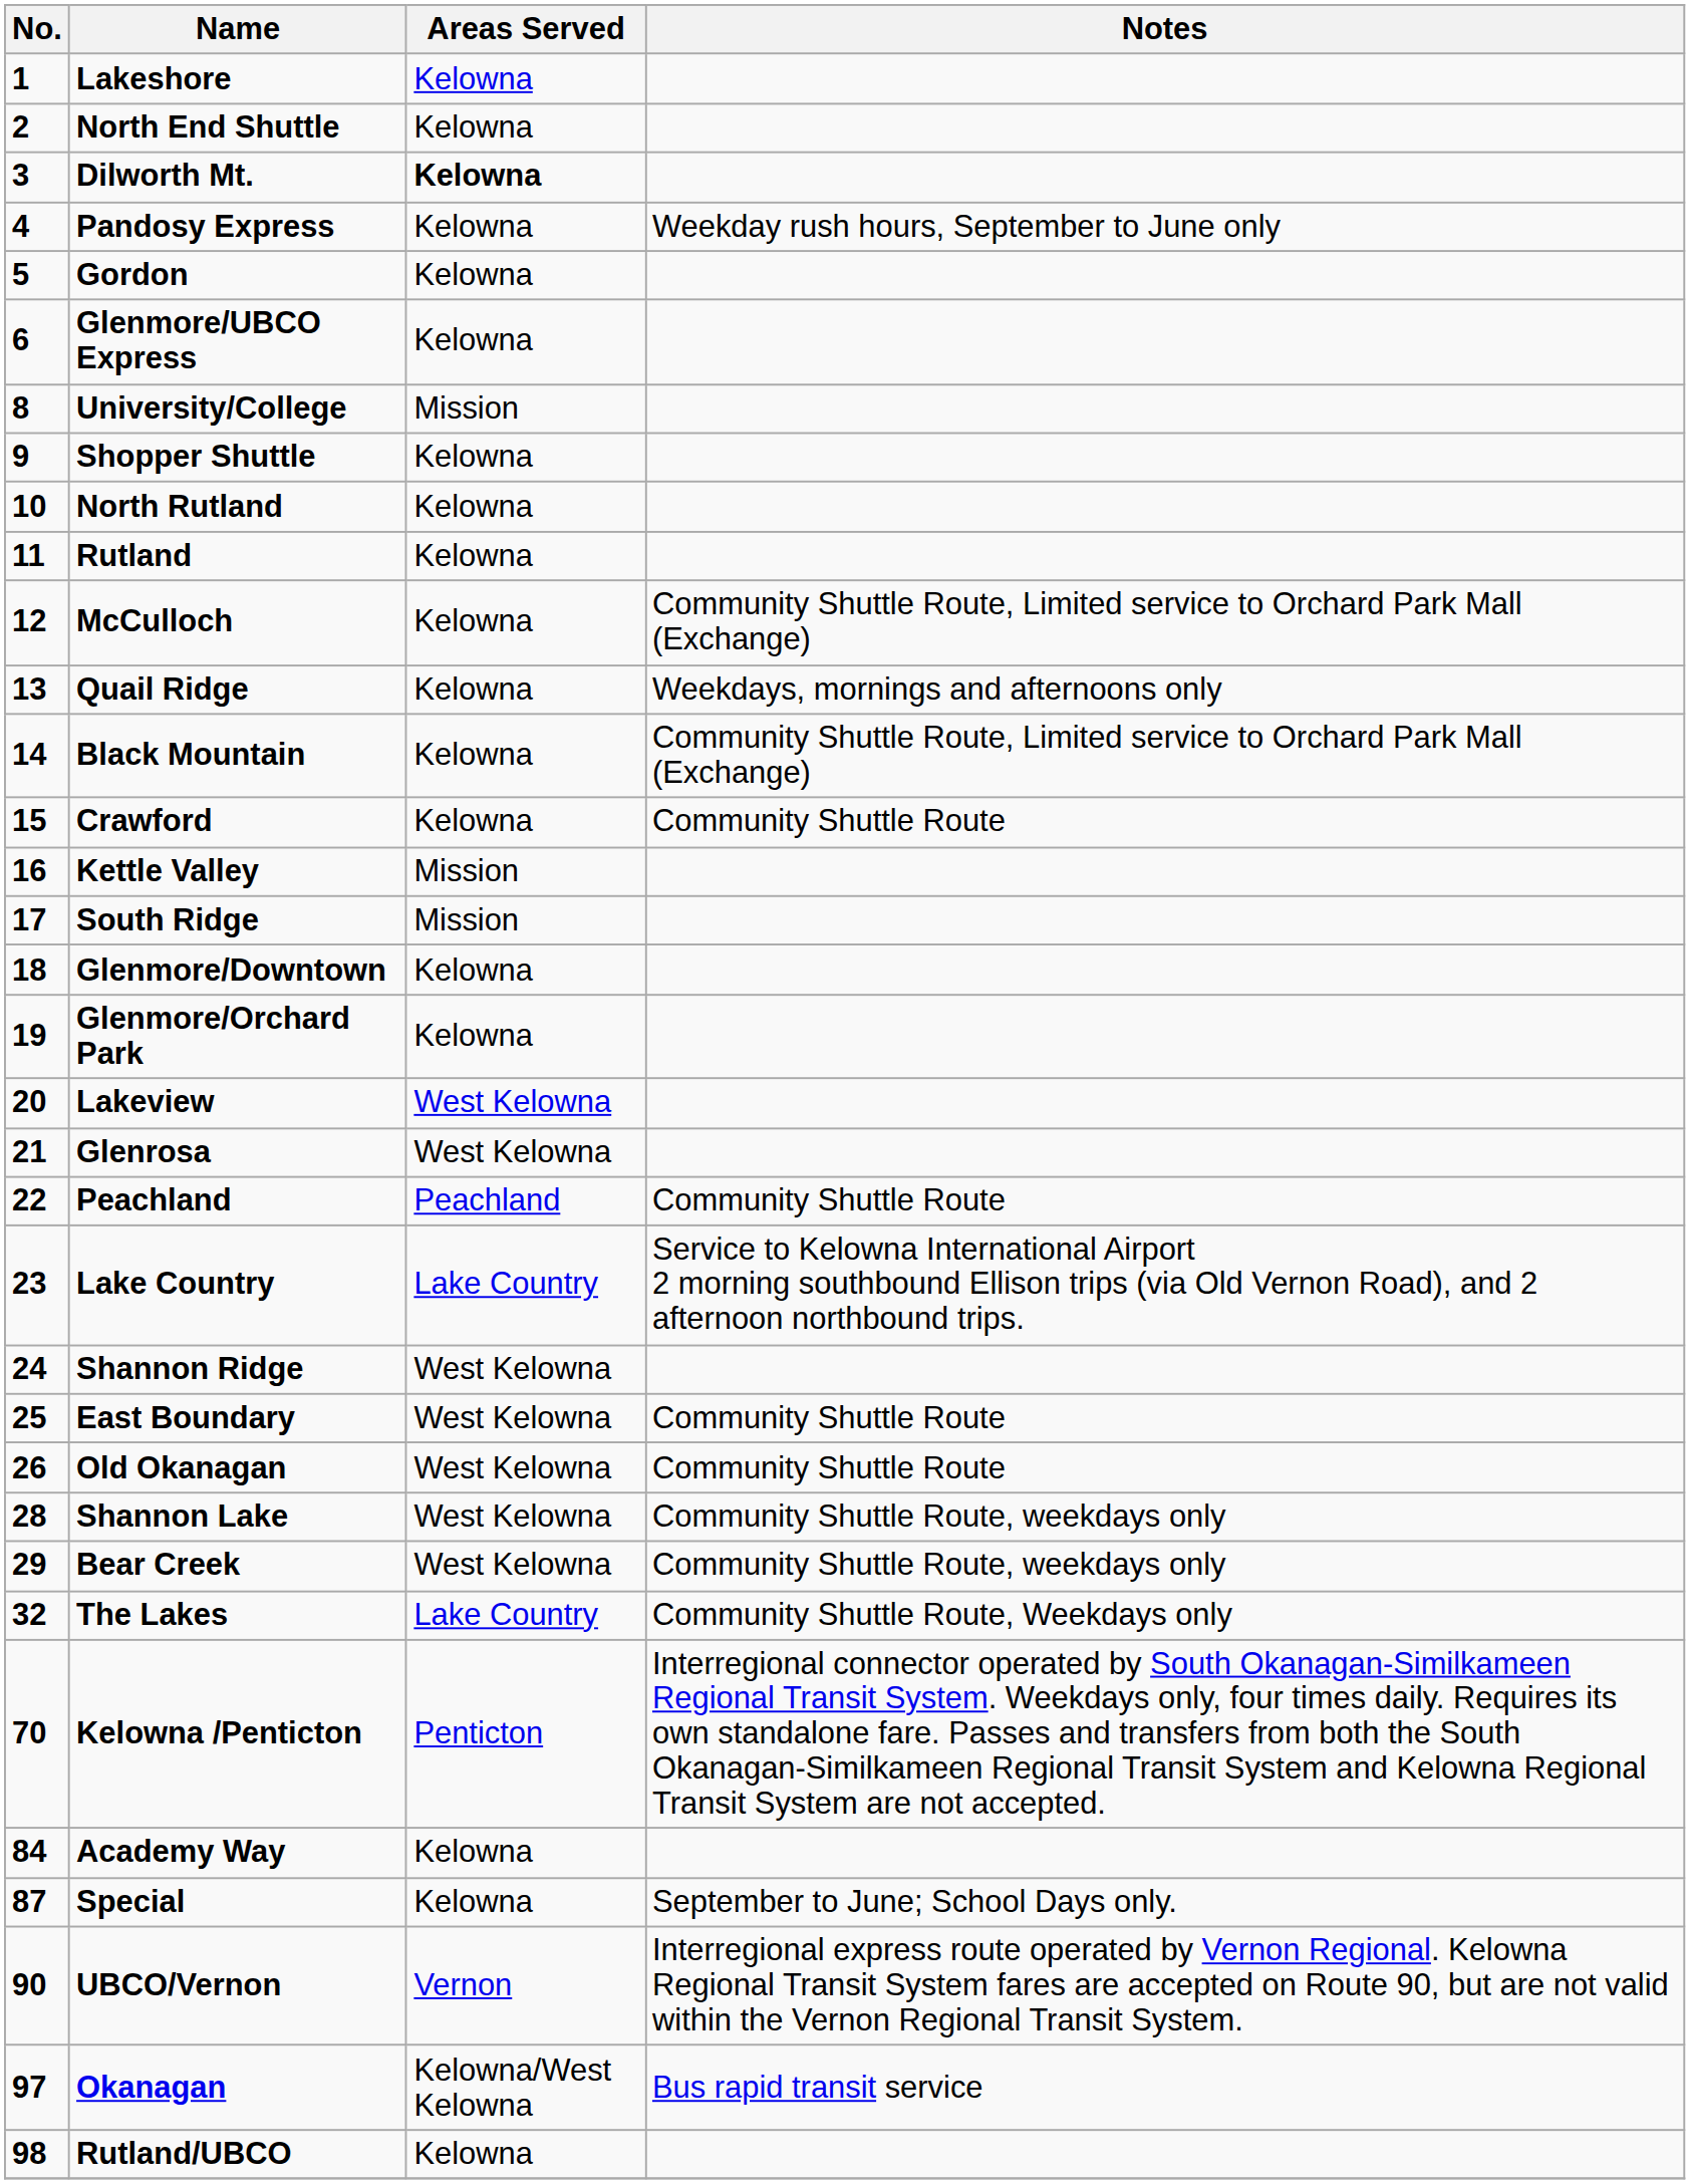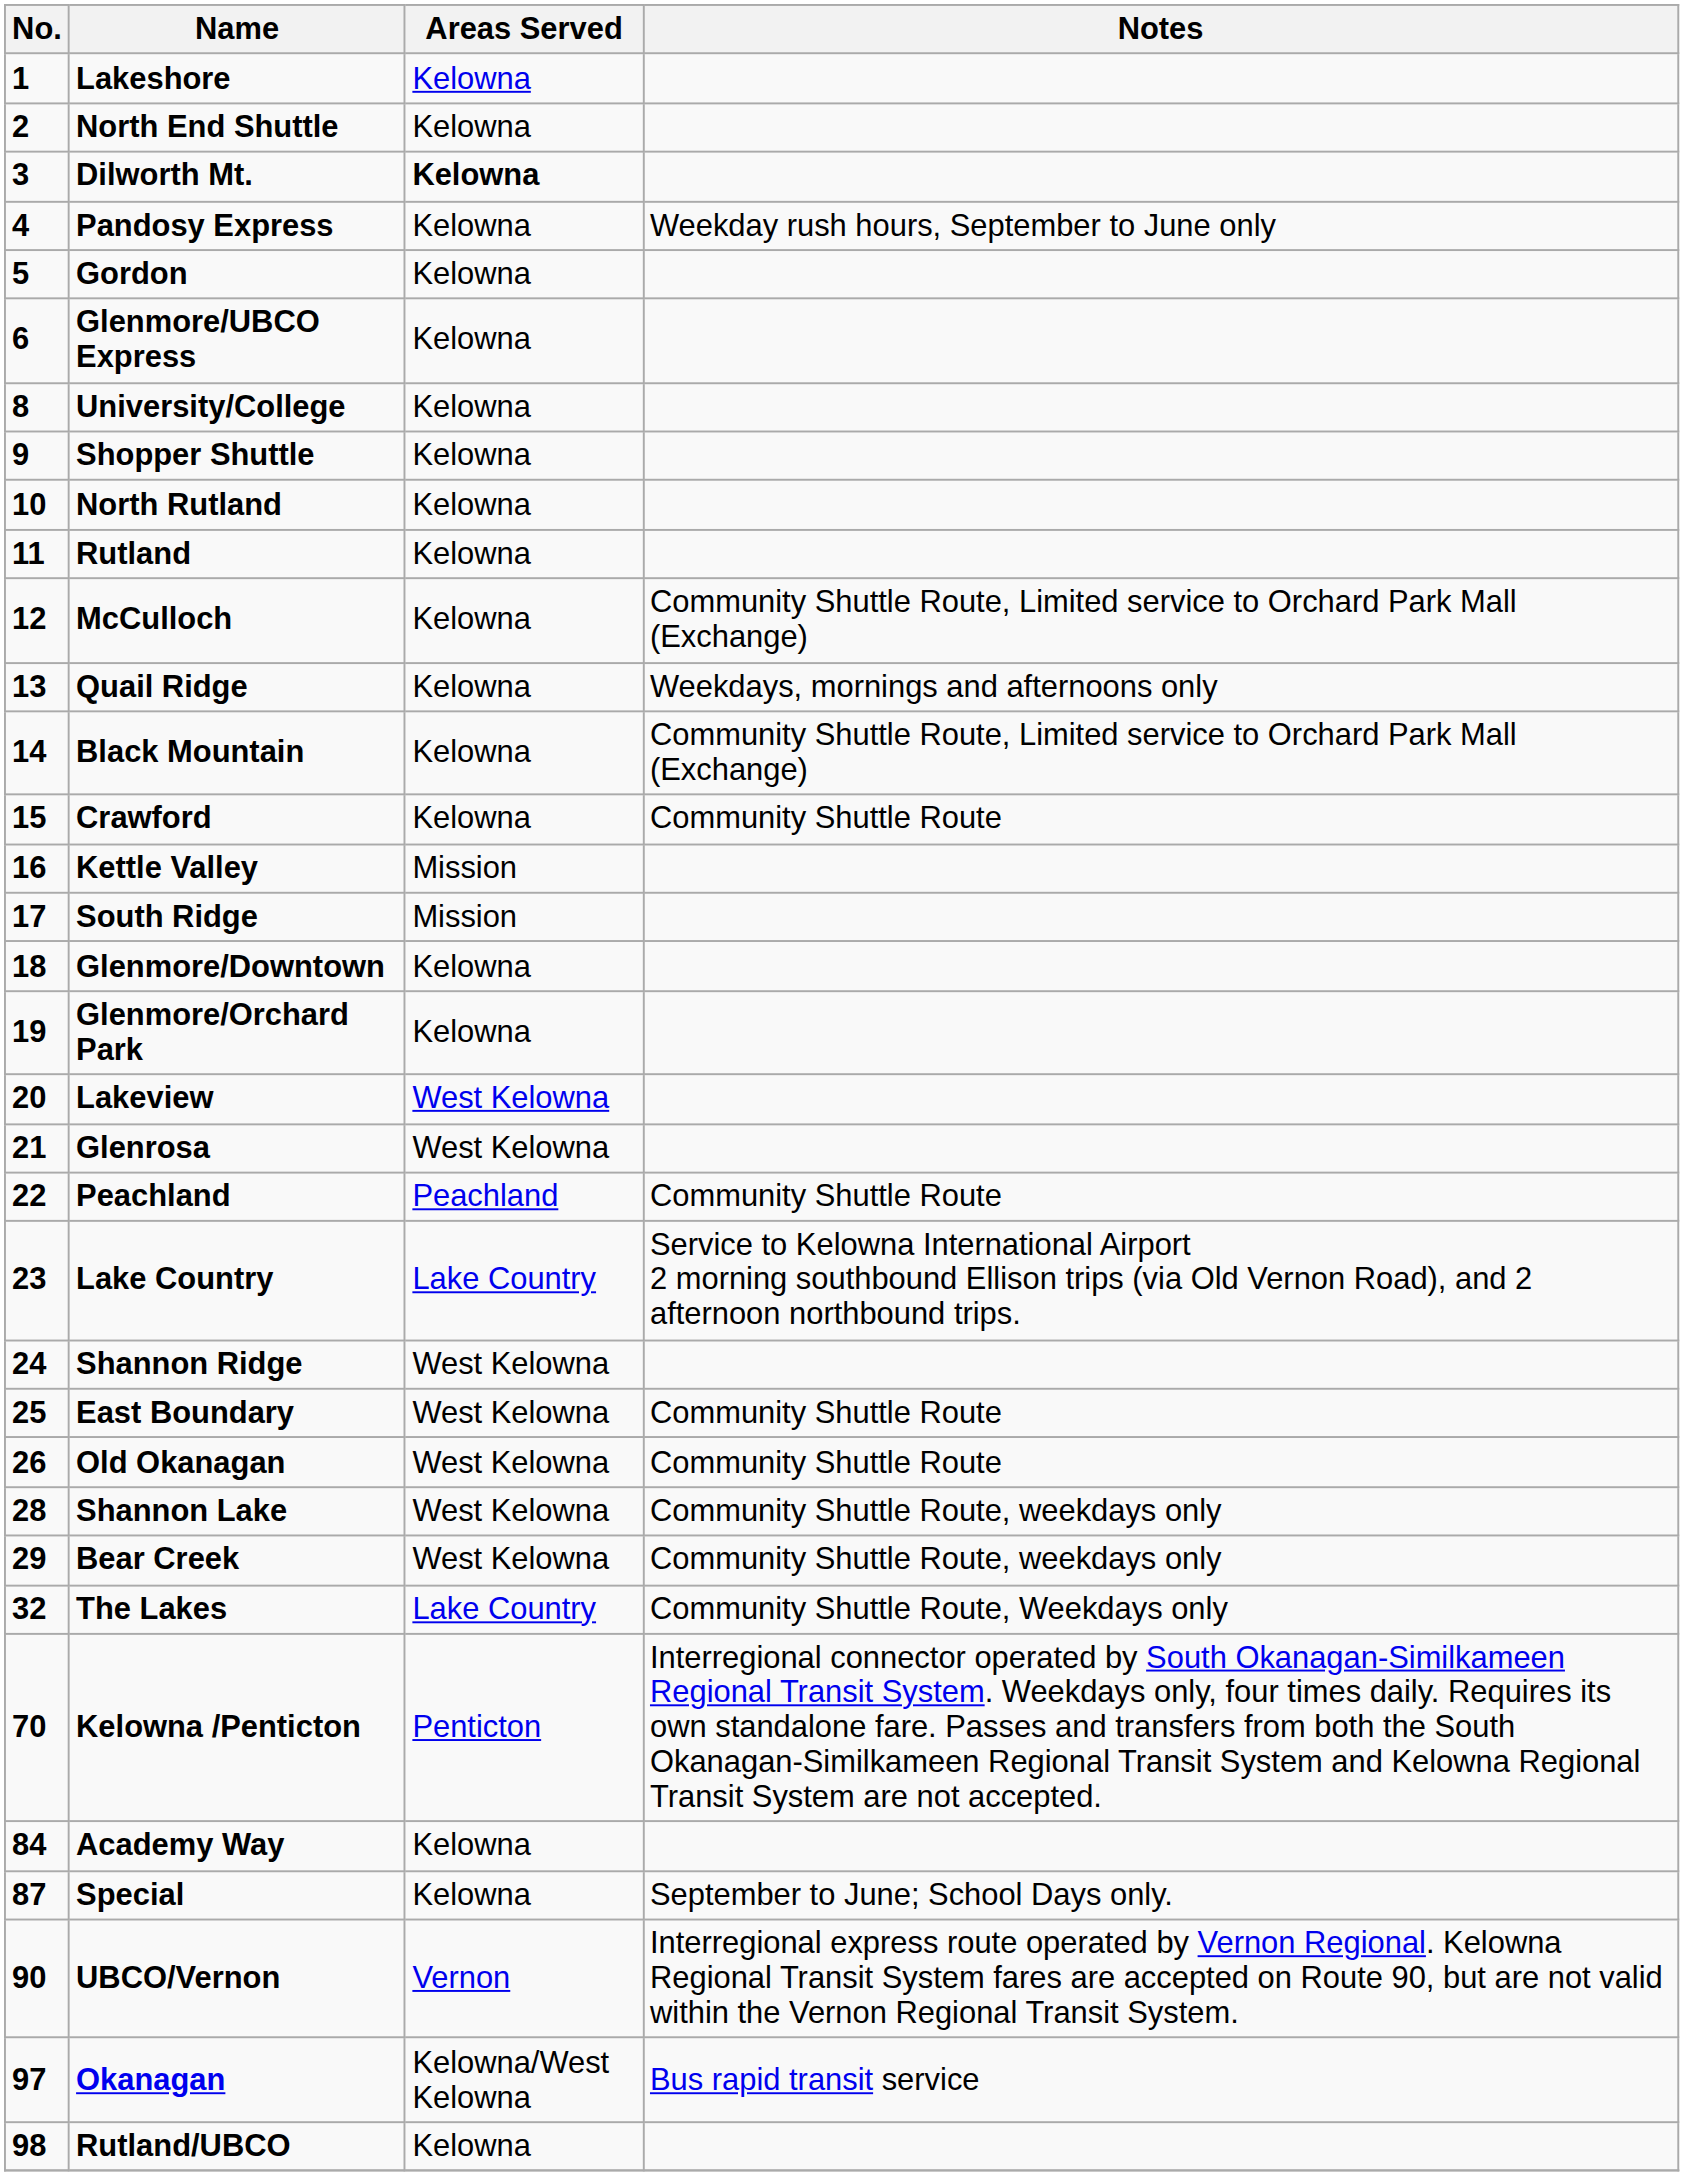 <table class="wikitable">
 <tr>
 <th>No.</th>
 <th>Name</th>
 <th>Areas Served</th>
 <th>Notes</th>
 </tr>
 <tr>
 <td><strong>1</strong></td>
 <td><strong>Lakeshore</strong></td>
 <td><a href='#'>Kelowna</a></td>
 <td></td>
 </tr>
 <tr>
 <td><strong>2</strong></td>
 <td><strong>North End Shuttle</strong></td>
 <td>Kelowna</td>
 <td></td>
 </tr>
 <tr>
 <td><strong>3</strong></td>
 <td><strong>Dilworth Mt.</strong></td>
 <td><strong>Kelowna</strong></td>
 <td></td>
 </tr>
 <tr>
 <td><strong>4</strong></td>
 <td><strong>Pandosy Express</strong></td>
 <td>Kelowna</td>
 <td>Weekday rush hours, September to June only</td>
 </tr>
 <tr>
 <td><strong>5</strong></td>
 <td><strong>Gordon</strong></td>
 <td>Kelowna</td>
 <td></td>
 </tr>
 <tr>
 <td><strong>6</strong></td>
 <td><strong>Glenmore/UBCO Express</strong></td>
 <td>Kelowna</td>
 <td></td>
 </tr>
 <tr>
 <td><strong>8</strong></td>
 <td><strong>University/College</strong></td>
-<td>Mission</td>
+<td>Kelowna</td>
 <td></td>
 </tr>
 <tr>
 <td><strong>9</strong></td>
 <td><strong>Shopper Shuttle</strong></td>
 <td>Kelowna</td>
 <td></td>
 </tr>
 <tr>
 <td><strong>10</strong></td>
 <td><strong>North Rutland</strong></td>
 <td>Kelowna</td>
 <td></td>
 </tr>
 <tr>
 <td><strong>11</strong></td>
 <td><strong>Rutland</strong></td>
 <td>Kelowna</td>
 <td></td>
 </tr>
 <tr>
 <td><strong>12</strong></td>
 <td><strong>McCulloch</strong></td>
 <td>Kelowna</td>
 <td>Community Shuttle Route, Limited service to Orchard Park Mall (Exchange)</td>
 </tr>
 <tr>
 <td><strong>13</strong></td>
 <td><strong>Quail Ridge</strong></td>
 <td>Kelowna</td>
 <td>Weekdays, mornings and afternoons only</td>
 </tr>
 <tr>
 <td><strong>14</strong></td>
 <td><strong>Black Mountain</strong></td>
 <td>Kelowna</td>
 <td>Community Shuttle Route, Limited service to Orchard Park Mall (Exchange)</td>
 </tr>
 <tr>
 <td><strong>15</strong></td>
 <td><strong>Crawford</strong></td>
 <td>Kelowna</td>
 <td>Community Shuttle Route</td>
 </tr>
 <tr>
 <td><strong>16</strong></td>
 <td><strong>Kettle Valley</strong></td>
 <td>Mission</td>
 <td></td>
 </tr>
 <tr>
 <td><strong>17</strong></td>
 <td><strong>South Ridge</strong></td>
 <td>Mission</td>
 <td></td>
 </tr>
 <tr>
 <td><strong>18</strong></td>
 <td><strong>Glenmore/Downtown</strong></td>
 <td>Kelowna</td>
 <td></td>
 </tr>
 <tr>
 <td><strong>19</strong></td>
 <td><strong>Glenmore/Orchard Park</strong></td>
 <td>Kelowna</td>
 <td></td>
 </tr>
 <tr>
 <td><strong>20</strong></td>
 <td><strong>Lakeview</strong></td>
 <td><a href='#'>West Kelowna</a></td>
 <td></td>
 </tr>
 <tr>
 <td><strong>21</strong></td>
 <td><strong>Glenrosa</strong></td>
 <td>West Kelowna</td>
 <td></td>
 </tr>
 <tr>
 <td><strong>22</strong></td>
 <td><strong>Peachland</strong></td>
 <td><a href='#'>Peachland</a></td>
 <td>Community Shuttle Route</td>
 </tr>
 <tr>
 <td><strong>23</strong></td>
 <td><strong>Lake Country</strong></td>
 <td><a href='#'>Lake Country</a></td>
 <td>Service to Kelowna International Airport<br>2 morning southbound Ellison trips (via Old Vernon Road), and 2 afternoon northbound trips.</td>
 </tr>
 <tr>
 <td><strong>24</strong></td>
 <td><strong>Shannon Ridge</strong></td>
 <td>West Kelowna</td>
 <td></td>
 </tr>
 <tr>
 <td><strong>25</strong></td>
 <td><strong>East Boundary</strong></td>
 <td>West Kelowna</td>
 <td>Community Shuttle Route</td>
 </tr>
 <tr>
 <td><strong>26</strong></td>
 <td><strong>Old Okanagan</strong></td>
 <td>West Kelowna</td>
 <td>Community Shuttle Route</td>
 </tr>
 <tr>
 <td><strong>28</strong></td>
 <td><strong>Shannon Lake</strong></td>
 <td>West Kelowna</td>
 <td>Community Shuttle Route, weekdays only</td>
 </tr>
 <tr>
 <td><strong>29</strong></td>
 <td><strong>Bear Creek</strong></td>
 <td>West Kelowna</td>
 <td>Community Shuttle Route, weekdays only</td>
 </tr>
 <tr>
 <td><strong>32</strong></td>
 <td><strong>The Lakes</strong></td>
 <td><a href='#'>Lake Country</a></td>
 <td>Community Shuttle Route, Weekdays only</td>
 </tr>
 <tr>
 <td><strong>70</strong></td>
 <td><strong>Kelowna /Penticton</strong></td>
 <td><a href='#'>Penticton</a></td>
 <td>Interregional connector operated by <a href='#'>South Okanagan-Similkameen Regional Transit System</a>. Weekdays only, four times daily. Requires its own standalone fare. Passes and transfers from both the South Okanagan-Similkameen Regional Transit System and Kelowna Regional Transit System are not accepted.</td>
 </tr>
 <tr>
 <td><strong>84</strong></td>
 <td><strong>Academy Way</strong></td>
 <td>Kelowna</td>
 <td></td>
 </tr>
 <tr>
 <td><strong>87</strong></td>
 <td><strong>Special</strong></td>
 <td>Kelowna</td>
 <td>September to June; School Days only.</td>
 </tr>
 <tr>
 <td><strong>90</strong></td>
 <td><strong>UBCO/Vernon</strong></td>
 <td><a href='#'>Vernon</a></td>
 <td>Interregional express route operated by <a href='#'>Vernon Regional</a>. Kelowna Regional Transit System fares are accepted on Route 90, but are not valid within the Vernon Regional Transit System.</td>
 </tr>
 <tr>
 <td><strong>97</strong></td>
 <td><strong><a href='#'>Okanagan</a></strong></td>
 <td>Kelowna/West Kelowna</td>
 <td><a href='#'>Bus rapid transit</a> service</td>
 </tr>
 <tr>
 <td><strong>98</strong></td>
 <td><strong>Rutland/UBCO</strong></td>
 <td>Kelowna</td>
 <td></td>
 </tr>
 <tr>
 </tr>
 </table>
